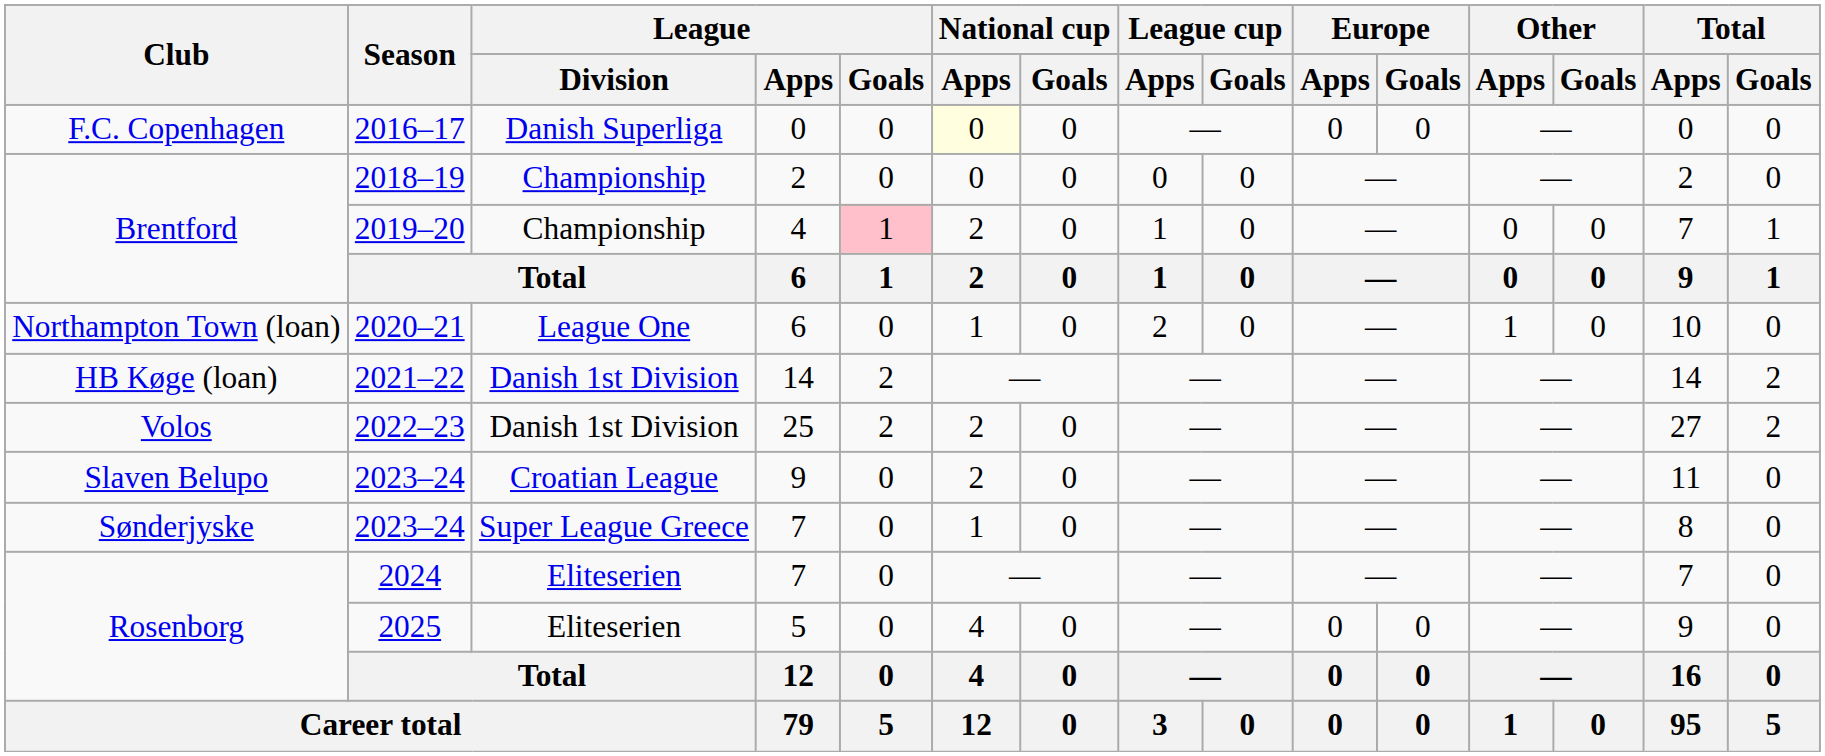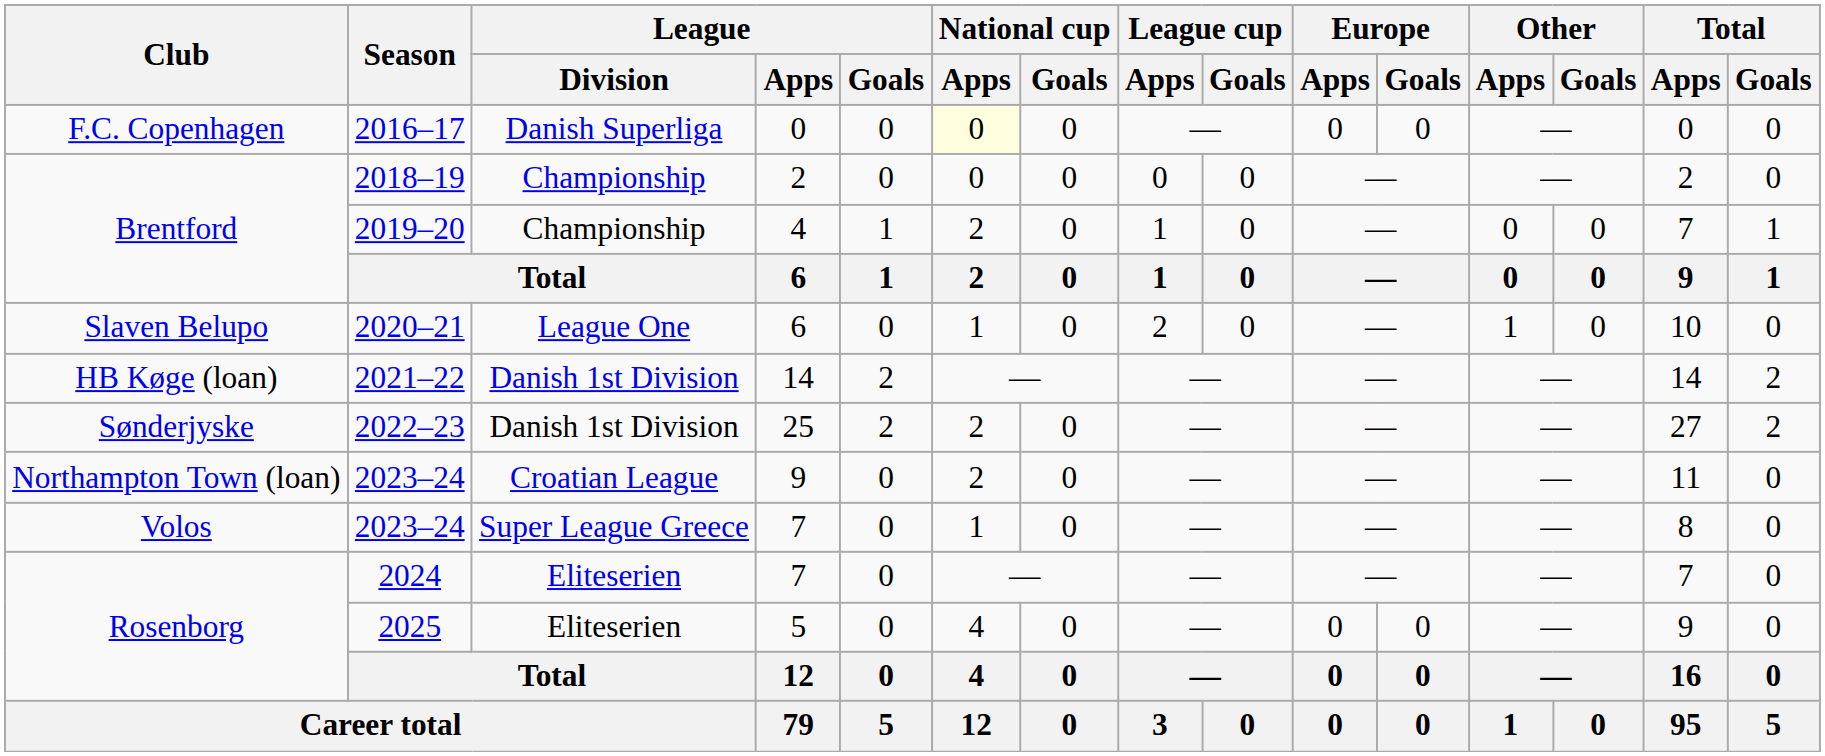 <table class="wikitable" style="text-align: center;">
 <tr>
 <th rowspan="2">Club</th>
 <th rowspan="2">Season</th>
 <th colspan="3">League</th>
 <th colspan="2">National cup</th>
 <th colspan="2">League cup</th>
 <th colspan="2">Europe</th>
 <th colspan="2">Other</th>
 <th colspan="2">Total</th>
 </tr>
 <tr>
 <th>Division</th>
 <th>Apps</th>
 <th>Goals</th>
 <th>Apps</th>
 <th>Goals</th>
 <th>Apps</th>
 <th>Goals</th>
 <th>Apps</th>
 <th>Goals</th>
 <th>Apps</th>
 <th>Goals</th>
 <th>Apps</th>
 <th>Goals</th>
 </tr>
 <tr>
 <td><a href='#'>F.C. Copenhagen</a></td>
 <td><a href='#'>2016–17</a></td>
 <td><a href='#'>Danish Superliga</a></td>
 <td>0</td>
 <td>0</td>
 <td style="background: lightyellow;">0</td>
 <td>0</td>
 <td colspan="2">—</td>
 <td>0</td>
 <td>0</td>
 <td colspan="2">—</td>
 <td>0</td>
 <td>0</td>
 </tr>
 <tr>
 <td rowspan="3"><a href='#'>Brentford</a></td>
 <td><a href='#'>2018–19</a></td>
 <td><a href='#'>Championship</a></td>
 <td>2</td>
 <td>0</td>
 <td>0</td>
 <td>0</td>
 <td>0</td>
 <td>0</td>
 <td colspan="2">—</td>
 <td colspan="2">—</td>
 <td>2</td>
 <td>0</td>
 </tr>
 <tr>
 <td><a href='#'>2019–20</a></td>
 <td>Championship</td>
 <td>4</td>
-<td style="background: pink;">1</td>
+<td>1</td>
 <td>2</td>
 <td>0</td>
 <td>1</td>
 <td>0</td>
 <td colspan="2">—</td>
 <td>0</td>
 <td>0</td>
 <td>7</td>
 <td>1</td>
 </tr>
 <tr>
 <th colspan="2">Total</th>
 <th>6</th>
 <th>1</th>
 <th>2</th>
 <th>0</th>
 <th>1</th>
 <th>0</th>
 <th colspan="2">—</th>
 <th>0</th>
 <th>0</th>
 <th>9</th>
 <th>1</th>
 </tr>
 <tr>
-<td><a href='#'>Northampton Town</a> (loan)</td>
+<td><a href='#'>Slaven Belupo</a></td>
 <td><a href='#'>2020–21</a></td>
 <td><a href='#'>League One</a></td>
 <td>6</td>
 <td>0</td>
 <td>1</td>
 <td>0</td>
 <td>2</td>
 <td>0</td>
 <td colspan="2">—</td>
 <td>1</td>
 <td>0</td>
 <td>10</td>
 <td>0</td>
 </tr>
 <tr>
 <td><a href='#'>HB Køge</a> (loan)</td>
 <td><a href='#'>2021–22</a></td>
 <td><a href='#'>Danish 1st Division</a></td>
 <td>14</td>
 <td>2</td>
 <td colspan="2">—</td>
 <td colspan="2">—</td>
 <td colspan="2">—</td>
 <td colspan="2">—</td>
 <td>14</td>
 <td>2</td>
 </tr>
 <tr>
-<td><a href='#'>Volos</a></td>
+<td><a href='#'>Sønderjyske</a></td>
 <td><a href='#'>2022–23</a></td>
 <td>Danish 1st Division</td>
 <td>25</td>
 <td>2</td>
 <td>2</td>
 <td>0</td>
 <td colspan="2">—</td>
 <td colspan="2">—</td>
 <td colspan="2">—</td>
 <td>27</td>
 <td>2</td>
 </tr>
 <tr>
-<td><a href='#'>Slaven Belupo</a></td>
+<td><a href='#'>Northampton Town</a> (loan)</td>
 <td><a href='#'>2023–24</a></td>
 <td><a href='#'>Croatian League</a></td>
 <td>9</td>
 <td>0</td>
 <td>2</td>
 <td>0</td>
 <td colspan="2">—</td>
 <td colspan="2">—</td>
 <td colspan="2">—</td>
 <td>11</td>
 <td>0</td>
 </tr>
 <tr>
-<td><a href='#'>Sønderjyske</a></td>
+<td><a href='#'>Volos</a></td>
 <td><a href='#'>2023–24</a></td>
 <td><a href='#'>Super League Greece</a></td>
 <td>7</td>
 <td>0</td>
 <td>1</td>
 <td>0</td>
 <td colspan="2">—</td>
 <td colspan="2">—</td>
 <td colspan="2">—</td>
 <td>8</td>
 <td>0</td>
 </tr>
 <tr>
 <td rowspan="3"><a href='#'>Rosenborg</a></td>
 <td><a href='#'>2024</a></td>
 <td><a href='#'>Eliteserien</a></td>
 <td>7</td>
 <td>0</td>
 <td colspan="2">—</td>
 <td colspan="2">—</td>
 <td colspan="2">—</td>
 <td colspan="2">—</td>
 <td>7</td>
 <td>0</td>
 </tr>
 <tr>
 <td><a href='#'>2025</a></td>
 <td>Eliteserien</td>
 <td>5</td>
 <td>0</td>
 <td>4</td>
 <td>0</td>
 <td colspan="2">—</td>
 <td>0</td>
 <td>0</td>
 <td colspan="2">—</td>
 <td>9</td>
 <td>0</td>
 </tr>
 <tr>
 <th colspan="2">Total</th>
 <th>12</th>
 <th>0</th>
 <th>4</th>
 <th>0</th>
 <th colspan="2">—</th>
 <th>0</th>
 <th>0</th>
 <th colspan="2">—</th>
 <th>16</th>
 <th>0</th>
 </tr>
 <tr>
 <th colspan="3">Career total</th>
 <th>79</th>
 <th>5</th>
 <th>12</th>
 <th>0</th>
 <th>3</th>
 <th>0</th>
 <th>0</th>
 <th>0</th>
 <th>1</th>
 <th>0</th>
 <th>95</th>
 <th>5</th>
 </tr>
 </table>
